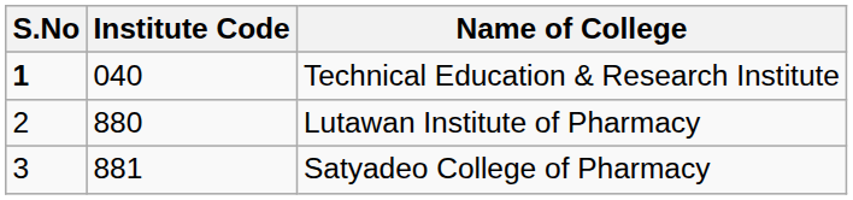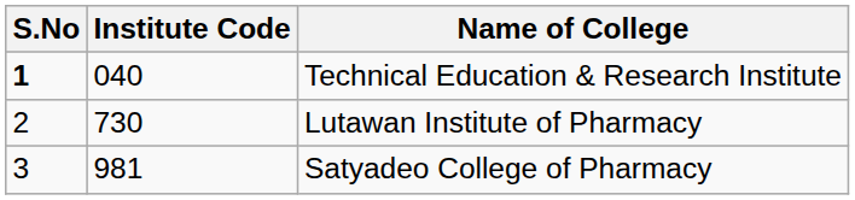 <table class="wikitable sortable">
 <tr>
 <th>S.No</th>
 <th>Institute Code</th>
 <th>Name of College</th>
 </tr>
 <tr>
 <td><strong>1</strong></td>
 <td>040</td>
 <td>Technical Education & Research Institute</td>
 </tr>
 <tr>
 <td>2</td>
-<td>880</td>
+<td>730</td>
 <td>Lutawan Institute of Pharmacy</td>
 </tr>
 <tr>
 <td>3</td>
-<td>881</td>
+<td>981</td>
 <td>Satyadeo College of Pharmacy</td>
 </tr>
 </table>
